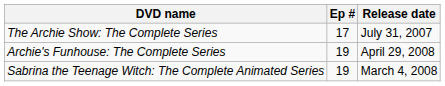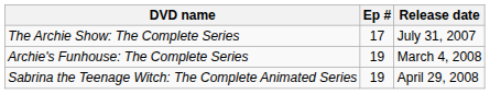 <table class="wikitable">
 <tr>
 <th>DVD name</th>
 <th>Ep #</th>
 <th>Release date</th>
 </tr>
 <tr>
 <td><em>The Archie Show: The Complete Series</em></td>
 <td style="text-align:center;">17</td>
 <td>July 31, 2007</td>
 </tr>
 <tr>
 <td><em>Archie's Funhouse: The Complete Series</em></td>
 <td style="text-align:center;">19</td>
-<td>April 29, 2008</td>
+<td>March 4, 2008</td>
 </tr>
 <tr>
 <td><em>Sabrina the Teenage Witch: The Complete Animated Series</em></td>
 <td style="text-align:center;">19</td>
-<td>March 4, 2008</td>
+<td>April 29, 2008</td>
 </tr>
 </table>
